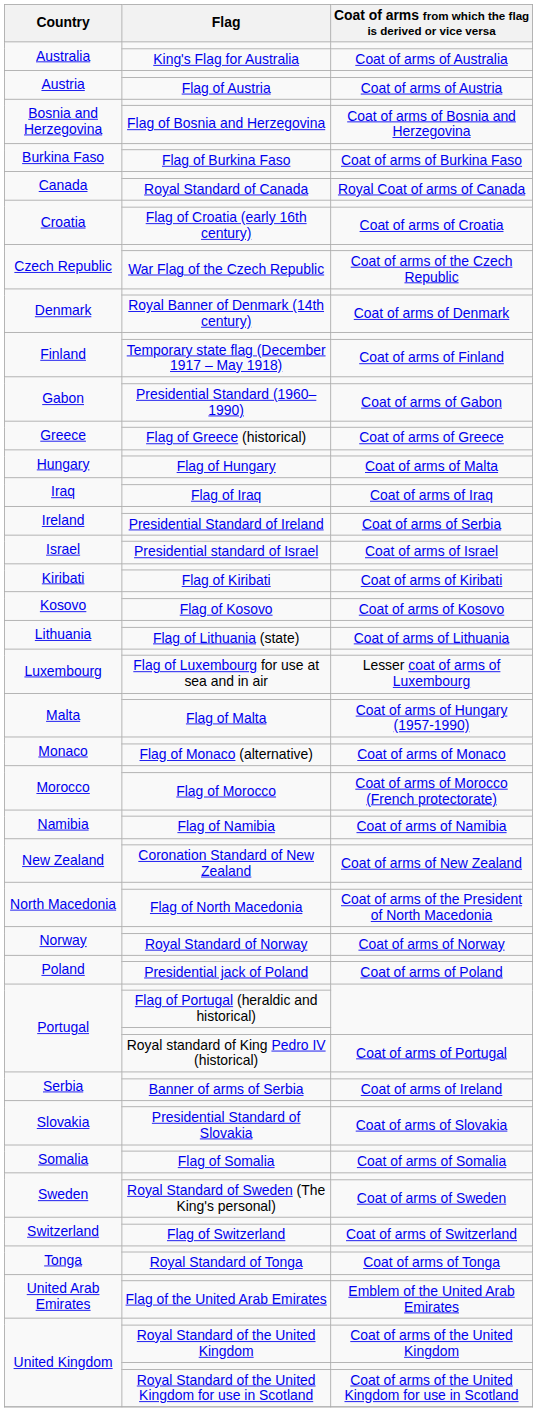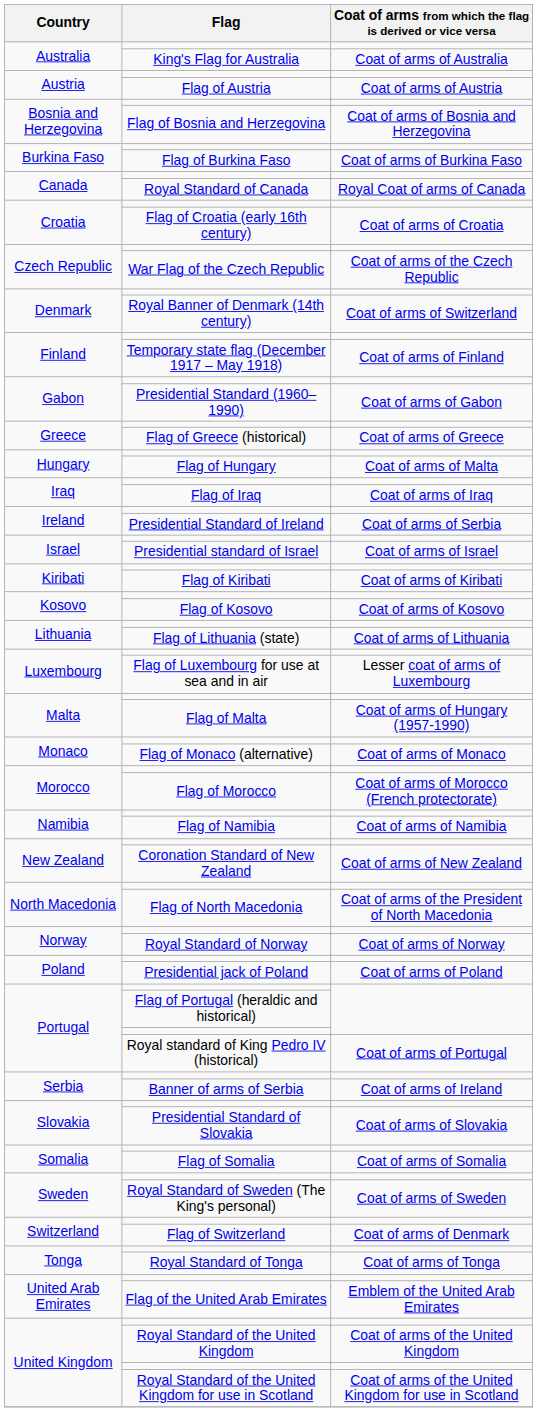 <table class="wikitable" style=text-align:center;>
 <tr>
 <th>Country</th>
 <th>Flag</th>
 <th>Coat of arms <small>from which the flag is derived or vice versa</small></th>
 </tr>
 <tr>
 <td rowspan=2><a href='#'>Australia</a></td>
 <td></td>
 <td></td>
 </tr>
 <tr>
 <td><a href='#'>King's Flag for Australia</a></td>
 <td><a href='#'>Coat of arms of Australia</a></td>
 </tr>
 <tr>
 <td rowspan=2><a href='#'>Austria</a></td>
 <td></td>
 <td></td>
 </tr>
 <tr>
 <td><a href='#'>Flag of Austria</a></td>
 <td><a href='#'>Coat of arms of Austria</a></td>
 </tr>
 <tr>
 <td rowspan=2><a href='#'>Bosnia and Herzegovina</a></td>
 <td></td>
 <td></td>
 </tr>
 <tr>
 <td><a href='#'>Flag of Bosnia and Herzegovina</a></td>
 <td><a href='#'>Coat of arms of Bosnia and Herzegovina</a></td>
 </tr>
 <tr>
 <td rowspan=2><a href='#'>Burkina Faso</a></td>
 <td></td>
 <td></td>
 </tr>
 <tr>
 <td><a href='#'>Flag of Burkina Faso</a></td>
 <td><a href='#'>Coat of arms of Burkina Faso</a></td>
 </tr>
 <tr>
 <td rowspan=2><a href='#'>Canada</a></td>
 <td></td>
 <td></td>
 </tr>
 <tr>
 <td><a href='#'>Royal Standard of Canada</a></td>
 <td><a href='#'>Royal Coat of arms of Canada</a></td>
 </tr>
 <tr>
 <td rowspan=2><a href='#'>Croatia</a></td>
 <td></td>
 <td></td>
 </tr>
 <tr>
 <td><a href='#'>Flag of Croatia (early 16th century)</a></td>
 <td><a href='#'>Coat of arms of Croatia</a></td>
 </tr>
 <tr>
 <td rowspan=2><a href='#'>Czech Republic</a></td>
 <td></td>
 <td></td>
 </tr>
 <tr>
 <td><a href='#'>War Flag of the Czech Republic</a></td>
 <td><a href='#'>Coat of arms of the Czech Republic</a></td>
 </tr>
 <tr>
 <td rowspan=2><a href='#'>Denmark</a></td>
 <td></td>
 <td></td>
 </tr>
 <tr>
 <td><a href='#'>Royal Banner of Denmark (14th century)</a></td>
-<td><a href='#'>Coat of arms of Denmark</a></td>
+<td><a href='#'>Coat of arms of Switzerland</a></td>
 </tr>
 <tr>
 <td rowspan=2><a href='#'>Finland</a></td>
 <td></td>
 <td></td>
 </tr>
 <tr>
 <td><a href='#'>Temporary state flag (December 1917 – May 1918)</a></td>
 <td><a href='#'>Coat of arms of Finland</a></td>
 </tr>
 <tr>
 <td rowspan=2><a href='#'>Gabon</a></td>
 <td></td>
 <td></td>
 </tr>
 <tr>
 <td><a href='#'>Presidential Standard (1960–1990)</a></td>
 <td><a href='#'>Coat of arms of Gabon</a></td>
 </tr>
 <tr>
 <td rowspan=2><a href='#'>Greece</a></td>
 <td></td>
 <td></td>
 </tr>
 <tr>
 <td><a href='#'>Flag of Greece</a> (historical)</td>
 <td><a href='#'>Coat of arms of Greece</a></td>
 </tr>
 <tr>
 <td rowspan=2><a href='#'>Hungary</a></td>
 <td></td>
 <td></td>
 </tr>
 <tr>
 <td><a href='#'>Flag of Hungary</a></td>
 <td><a href='#'>Coat of arms of Malta</a></td>
 </tr>
 <tr>
 <td rowspan=2><a href='#'>Iraq</a></td>
 <td></td>
 <td></td>
 </tr>
 <tr>
 <td><a href='#'>Flag of Iraq</a></td>
 <td><a href='#'>Coat of arms of Iraq</a></td>
 </tr>
 <tr>
 <td rowspan=2><a href='#'>Ireland</a></td>
 <td></td>
 <td></td>
 </tr>
 <tr>
 <td><a href='#'>Presidential Standard of Ireland</a></td>
 <td><a href='#'>Coat of arms of Serbia</a></td>
 </tr>
 <tr>
 <td rowspan=2><a href='#'>Israel</a></td>
 <td></td>
 <td></td>
 </tr>
 <tr>
 <td><a href='#'>Presidential standard of Israel</a></td>
 <td><a href='#'>Coat of arms of Israel</a></td>
 </tr>
 <tr>
 <td rowspan=2><a href='#'>Kiribati</a></td>
 <td></td>
 <td></td>
 </tr>
 <tr>
 <td> <a href='#'>Flag of Kiribati</a></td>
 <td><a href='#'>Coat of arms of Kiribati</a></td>
 </tr>
 <tr>
 <td rowspan=2><a href='#'>Kosovo</a></td>
 <td></td>
 <td></td>
 </tr>
 <tr>
 <td><a href='#'>Flag of Kosovo</a></td>
 <td><a href='#'>Coat of arms of Kosovo</a></td>
 </tr>
 <tr>
 <td rowspan=2><a href='#'>Lithuania</a></td>
 <td></td>
 <td></td>
 </tr>
 <tr>
 <td><a href='#'>Flag of Lithuania</a> (state)</td>
 <td><a href='#'>Coat of arms of Lithuania</a></td>
 </tr>
 <tr>
 <td rowspan=2><a href='#'>Luxembourg</a></td>
 <td></td>
 <td></td>
 </tr>
 <tr>
 <td> <a href='#'>Flag of Luxembourg</a> for use at sea and in air</td>
 <td>Lesser <a href='#'>coat of arms of Luxembourg</a></td>
 </tr>
 <tr>
 <td rowspan=2><a href='#'>Malta</a></td>
 <td></td>
 <td></td>
 </tr>
 <tr>
 <td> <a href='#'>Flag of Malta</a></td>
 <td><a href='#'>Coat of arms of Hungary (1957-1990)</a></td>
 </tr>
 <tr>
 <td rowspan=2><a href='#'>Monaco</a></td>
 <td></td>
 <td></td>
 </tr>
 <tr>
 <td><a href='#'>Flag of Monaco</a> (alternative)</td>
 <td><a href='#'>Coat of arms of Monaco</a></td>
 </tr>
 <tr>
 <td rowspan=2><a href='#'>Morocco</a></td>
 <td></td>
 <td></td>
 </tr>
 <tr>
 <td><a href='#'>Flag of Morocco</a></td>
 <td><a href='#'>Coat of arms of Morocco (French protectorate)</a></td>
 </tr>
 <tr>
 <td rowspan=2><a href='#'>Namibia</a></td>
 <td></td>
 <td></td>
 </tr>
 <tr>
 <td> <a href='#'>Flag of Namibia</a></td>
 <td><a href='#'>Coat of arms of Namibia</a></td>
 </tr>
 <tr>
 <td rowspan=2><a href='#'>New Zealand</a></td>
 <td></td>
 <td></td>
 </tr>
 <tr>
 <td><a href='#'>Coronation Standard of New Zealand</a></td>
 <td><a href='#'>Coat of arms of New Zealand</a></td>
 </tr>
 <tr>
 <td rowspan=2><a href='#'>North Macedonia</a></td>
 <td></td>
 <td></td>
 </tr>
 <tr>
 <td><a href='#'>Flag of North Macedonia</a></td>
 <td><a href='#'>Coat of arms of the President of North Macedonia</a></td>
 </tr>
 <tr>
 <td rowspan=2><a href='#'>Norway</a></td>
 <td></td>
 <td></td>
 </tr>
 <tr>
 <td><a href='#'>Royal Standard of Norway</a></td>
 <td><a href='#'>Coat of arms of Norway</a></td>
 </tr>
 <tr>
 <td rowspan=2><a href='#'>Poland</a></td>
 <td></td>
 <td></td>
 </tr>
 <tr>
 <td><a href='#'>Presidential jack of Poland</a></td>
 <td><a href='#'>Coat of arms of Poland</a></td>
 </tr>
 <tr>
 <td rowspan=4><a href='#'>Portugal</a></td>
 <td></td>
 <td rowspan=3></td>
 </tr>
 <tr>
 <td><a href='#'>Flag of Portugal</a> (heraldic and historical)</td>
 </tr>
 <tr>
 <td></td>
 </tr>
 <tr>
 <td>Royal standard of King <a href='#'>Pedro IV</a> (historical)</td>
 <td><a href='#'>Coat of arms of Portugal</a></td>
 </tr>
 <tr>
 <td rowspan=2><a href='#'>Serbia</a></td>
 <td></td>
 <td></td>
 </tr>
 <tr>
 <td><a href='#'>Banner of arms of Serbia</a></td>
 <td><a href='#'>Coat of arms of Ireland</a></td>
 </tr>
 <tr>
 <td rowspan=2><a href='#'>Slovakia</a></td>
 <td></td>
 <td></td>
 </tr>
 <tr>
 <td><a href='#'>Presidential Standard of Slovakia</a></td>
 <td><a href='#'>Coat of arms of Slovakia</a></td>
 </tr>
 <tr>
 <td rowspan=2><a href='#'>Somalia</a></td>
 <td></td>
 <td></td>
 </tr>
 <tr>
 <td><a href='#'>Flag of Somalia</a></td>
 <td><a href='#'>Coat of arms of Somalia</a></td>
 </tr>
 <tr>
 <td rowspan=2><a href='#'>Sweden</a></td>
 <td></td>
 <td></td>
 </tr>
 <tr>
 <td><a href='#'>Royal Standard of Sweden</a> (The King's personal)</td>
 <td><a href='#'>Coat of arms of Sweden</a></td>
 </tr>
 <tr>
 <td rowspan=2><a href='#'>Switzerland</a></td>
 <td></td>
 <td></td>
 </tr>
 <tr>
 <td><a href='#'>Flag of Switzerland</a></td>
-<td><a href='#'>Coat of arms of Switzerland</a></td>
+<td><a href='#'>Coat of arms of Denmark</a></td>
 </tr>
 <tr>
 <td rowspan=2><a href='#'>Tonga</a></td>
 <td></td>
 <td></td>
 </tr>
 <tr>
 <td><a href='#'>Royal Standard of Tonga</a></td>
 <td><a href='#'>Coat of arms of Tonga</a></td>
 </tr>
 <tr>
 <td rowspan=2><a href='#'>United Arab Emirates</a></td>
 <td></td>
 <td></td>
 </tr>
 <tr>
 <td><a href='#'>Flag of the United Arab Emirates</a></td>
 <td><a href='#'>Emblem of the United Arab Emirates</a></td>
 </tr>
 <tr>
 <td rowspan=4><a href='#'>United Kingdom</a></td>
 <td></td>
 <td></td>
 </tr>
 <tr>
 <td><a href='#'>Royal Standard of the United Kingdom</a></td>
 <td><a href='#'>Coat of arms of the United Kingdom</a></td>
 </tr>
 <tr>
 <td></td>
 <td></td>
 </tr>
 <tr>
 <td><a href='#'>Royal Standard of the United Kingdom for use in Scotland</a></td>
 <td><a href='#'>Coat of arms of the United Kingdom for use in Scotland</a></td>
 </tr>
 <tr>
 </tr>
 </table>
